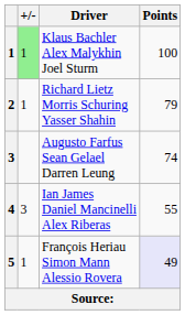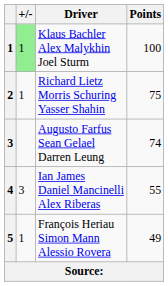 <table class="wikitable" style="font-size:95%;">
 <tr>
 <th></th>
 <th>+/-</th>
 <th>Driver</th>
 <th>Points</th>
 </tr>
 <tr>
 <th>1</th>
 <td style="background: lightgreen;"> 1</td>
 <td> <a href='#'>Klaus Bachler</a><br> <a href='#'>Alex Malykhin</a><br> Joel Sturm</td>
 <td align=right>100</td>
 </tr>
 <tr>
 <th>2</th>
 <td> 1</td>
 <td> <a href='#'>Richard Lietz</a><br> <a href='#'>Morris Schuring</a><br> <a href='#'>Yasser Shahin</a></td>
-<td align=right>79</td>
+<td align=right>75</td>
 </tr>
 <tr>
 <th>3</th>
 <td></td>
 <td> <a href='#'>Augusto Farfus</a><br> <a href='#'>Sean Gelael</a><br> Darren Leung</td>
 <td align=right>74</td>
 </tr>
 <tr>
 <th>4</th>
 <td> 3</td>
 <td> <a href='#'>Ian James</a><br> <a href='#'>Daniel Mancinelli</a><br> <a href='#'>Alex Riberas</a></td>
 <td align=right>55</td>
 </tr>
 <tr>
 <th>5</th>
 <td> 1</td>
 <td> François Heriau<br> <a href='#'>Simon Mann</a><br> <a href='#'>Alessio Rovera</a></td>
-<td align=right style="background: lavender;">49</td>
+<td align=right>49</td>
 </tr>
 <tr>
 <th colspan=4>Source:</th>
 </tr>
 </table>
